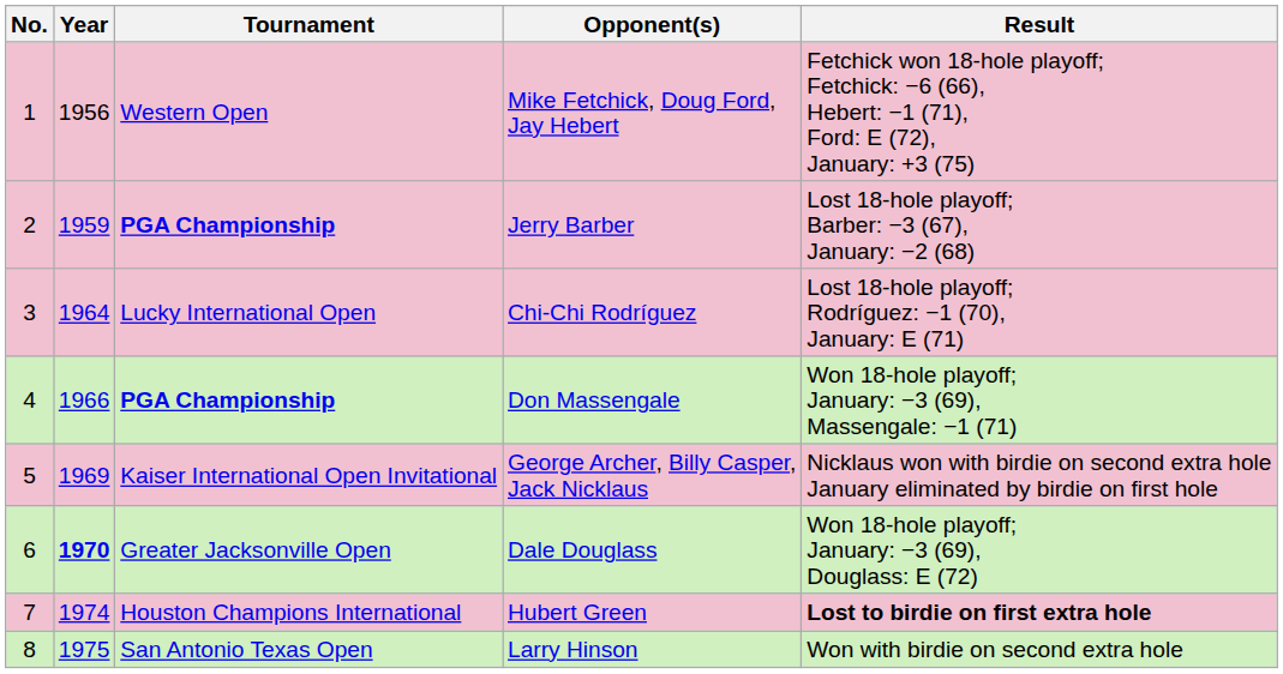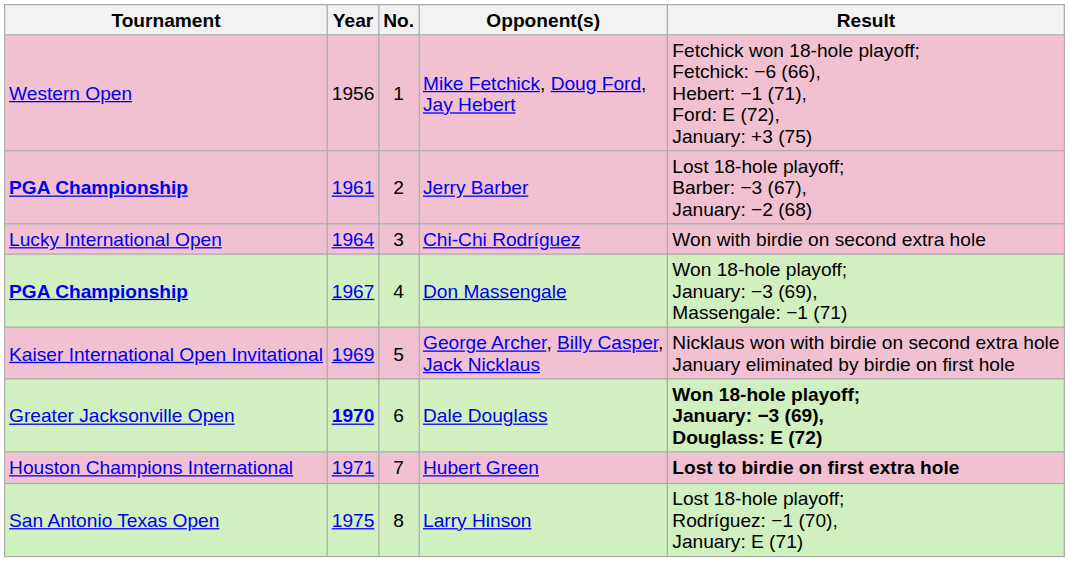 <table class="wikitable" style="font-size:95%;">
 <tr>
+<th>Tournament</th>
+<th>Year</th>
 <th>No.</th>
-<th>Year</th>
-<th>Tournament</th>
 <th>Opponent(s)</th>
 <th>Result</th>
 </tr>
 <tr style="background:#F2C1D1;">
+<td><a href='#'>Western Open</a></td>
+<td align=center>1956</td>
 <td align=center>1</td>
-<td align=center>1956</td>
-<td><a href='#'>Western Open</a></td>
 <td> <a href='#'>Mike Fetchick</a>,  <a href='#'>Doug Ford</a>,<br> <a href='#'>Jay Hebert</a></td>
 <td>Fetchick won 18-hole playoff;<br>Fetchick: −6 (66),<br>Hebert: −1 (71),<br>Ford: E (72),<br>January: +3 (75)</td>
 </tr>
 <tr style="background:#F2C1D1;">
+<td><strong><a href='#'>PGA Championship</a></strong></td>
+<td align=center><a href='#'>1961</a></td>
 <td align=center>2</td>
-<td align=center><a href='#'>1959</a></td>
-<td><strong><a href='#'>PGA Championship</a></strong></td>
 <td> <a href='#'>Jerry Barber</a></td>
 <td>Lost 18-hole playoff;<br>Barber: −3 (67),<br>January: −2 (68)</td>
 </tr>
 <tr style="background:#F2C1D1;">
+<td><a href='#'>Lucky International Open</a></td>
+<td align=center><a href='#'>1964</a></td>
 <td align=center>3</td>
-<td align=center><a href='#'>1964</a></td>
-<td><a href='#'>Lucky International Open</a></td>
 <td> <a href='#'>Chi-Chi Rodríguez</a></td>
-<td>Lost 18-hole playoff;<br>Rodríguez: −1 (70),<br>January: E (71)</td>
+<td>Won with birdie on second extra hole</td>
 </tr>
 <tr style="background:#D0F0C0;">
+<td><strong><a href='#'>PGA Championship</a></strong></td>
+<td align=center><a href='#'>1967</a></td>
 <td align=center>4</td>
-<td align=center><a href='#'>1966</a></td>
-<td><strong><a href='#'>PGA Championship</a></strong></td>
 <td> <a href='#'>Don Massengale</a></td>
 <td>Won 18-hole playoff;<br>January: −3 (69),<br>Massengale: −1 (71)</td>
 </tr>
 <tr style="background:#F2C1D1;">
+<td><a href='#'>Kaiser International Open Invitational</a></td>
+<td align=center><a href='#'>1969</a></td>
 <td align=center>5</td>
-<td align=center><a href='#'>1969</a></td>
-<td><a href='#'>Kaiser International Open Invitational</a></td>
 <td> <a href='#'>George Archer</a>,  <a href='#'>Billy Casper</a>,<br> <a href='#'>Jack Nicklaus</a></td>
 <td>Nicklaus won with birdie on second extra hole<br>January eliminated by birdie on first hole</td>
 </tr>
 <tr style="background:#D0F0C0;">
+<td><a href='#'>Greater Jacksonville Open</a></td>
+<td align=center><strong><a href='#'>1970</a></strong></td>
 <td align=center>6</td>
-<td align=center><strong><a href='#'>1970</a></strong></td>
-<td><a href='#'>Greater Jacksonville Open</a></td>
 <td> <a href='#'>Dale Douglass</a></td>
-<td>Won 18-hole playoff;<br>January: −3 (69),<br>Douglass: E (72)</td>
+<td><strong>Won 18-hole playoff;<br>January: −3 (69),<br>Douglass: E (72)</strong></td>
 </tr>
 <tr style="background:#F2C1D1;">
+<td><a href='#'>Houston Champions International</a></td>
+<td align=center><a href='#'>1971</a></td>
 <td align=center>7</td>
-<td align=center><a href='#'>1974</a></td>
-<td><a href='#'>Houston Champions International</a></td>
 <td> <a href='#'>Hubert Green</a></td>
 <td><strong>Lost to birdie on first extra hole</strong></td>
 </tr>
 <tr style="background:#D0F0C0;">
+<td><a href='#'>San Antonio Texas Open</a></td>
+<td align=center><a href='#'>1975</a></td>
 <td align=center>8</td>
-<td align=center><a href='#'>1975</a></td>
-<td><a href='#'>San Antonio Texas Open</a></td>
 <td> <a href='#'>Larry Hinson</a></td>
-<td>Won with birdie on second extra hole</td>
+<td>Lost 18-hole playoff;<br>Rodríguez: −1 (70),<br>January: E (71)</td>
 </tr>
 </table>
